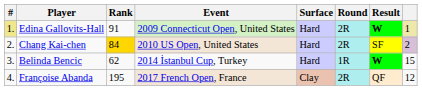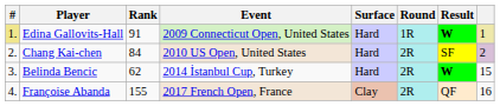 <table class="wikitable sortable">
 <tr>
 <th class="unsortable">#</th>
 <th>Player</th>
 <th>Rank</th>
 <th>Event</th>
 <th>Surface</th>
 <th class="unsortable">Round</th>
 <th class="unsortable">Result</th>
 <th class="unsortable"></th>
 </tr>
 <tr>
 <td style="background: khaki;">1.</td>
 <td> <a href='#'>Edina Gallovits-Hall</a></td>
 <td>91</td>
 <td bgcolor=D4F1C5><a href='#'>2009 Connecticut Open</a>, United States</td>
 <td bgcolor=CCCCFF>Hard</td>
-<td bgcolor=afeeee>2R</td>
+<td bgcolor=afeeee>1R</td>
 <td bgcolor=lime><strong>W</strong></td>
 <td bgcolor=EEE8AA>1</td>
 </tr>
 <tr>
 <td>2.</td>
 <td> <a href='#'>Chang Kai-chen</a></td>
-<td style="background: gold;">84</td>
+<td>84</td>
 <td bgcolor=F3E6D7><a href='#'>2010 US Open</a>, United States</td>
 <td bgcolor=CCCCFF>Hard</td>
 <td bgcolor=afeeee>2R</td>
 <td bgcolor=yellow>SF</td>
 <td bgcolor=thistle>2</td>
 </tr>
 <tr>
 <td>3.</td>
 <td> <a href='#'>Belinda Bencic</a></td>
 <td>62</td>
 <td><a href='#'>2014 İstanbul Cup</a>, Turkey</td>
 <td bgcolor=CCCCFF>Hard</td>
-<td bgcolor=afeeee>1R</td>
+<td bgcolor=afeeee>2R</td>
 <td bgcolor=lime><strong>W</strong></td>
 <td>15</td>
 </tr>
 <tr>
 <td>4.</td>
 <td> <a href='#'>Françoise Abanda</a></td>
-<td>195</td>
+<td>155</td>
 <td bgcolor=F3E6D7><a href='#'>2017 French Open</a>, France</td>
 <td bgcolor=EBC2AF>Clay</td>
 <td bgcolor=afeeee>2R</td>
 <td bgcolor=ffebcd>QF</td>
-<td>12</td>
+<td>16</td>
 </tr>
 </table>
